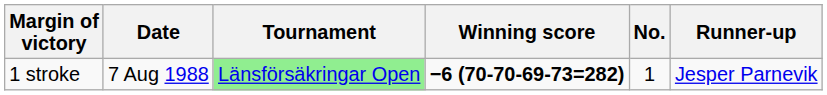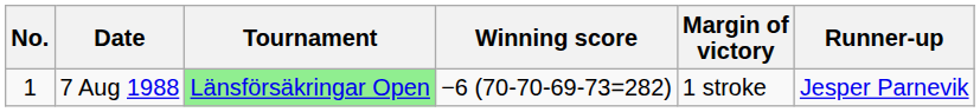 <table class="wikitable" style="font-size:95%;">
 <tr>
-<th>Margin of<br>victory</th>
+<th>No.</th>
 <th>Date</th>
 <th>Tournament</th>
 <th>Winning score</th>
-<th>No.</th>
+<th>Margin of<br>victory</th>
 <th>Runner-up</th>
 </tr>
 <tr>
-<td>1 stroke</td>
+<td align=center>1</td>
 <td align=right>7 Aug <a href='#'>1988</a></td>
 <td style="background: lightgreen;"><a href='#'>Länsförsäkringar Open</a></td>
-<td><strong>−6 (70-70-69-73=282)</strong></td>
-<td align=center>1</td>
+<td>−6 (70-70-69-73=282)</td>
+<td>1 stroke</td>
 <td> <a href='#'>Jesper Parnevik</a></td>
 </tr>
 </table>
